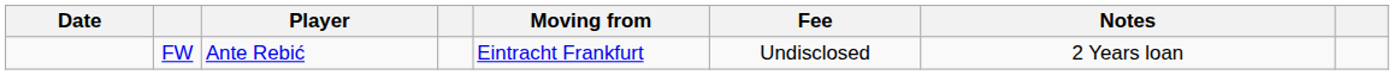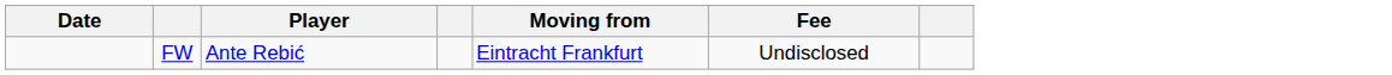 <table class="wikitable sortable">
 <tr>
 <th style="width:110px">Date</th>
 <th style="width:30px"></th>
 <th style="width:180px">Player</th>
 <th style="width:20px"></th>
 <th style="width:180px">Moving from</th>
 <th style="width:160px">Fee</th>
-<th style="width:320px" class="unsortable">Notes</th>
 <th style="width:35px"></th>
 </tr>
 <tr>
 <td></td>
 <td style="text-align:center"><a href='#'>FW</a></td>
 <td> <a href='#'>Ante Rebić</a></td>
 <td style="text-align:center"></td>
 <td> <a href='#'>Eintracht Frankfurt</a></td>
 <td style="text-align:center">Undisclosed</td>
-<td style="text-align:center">2 Years loan</td>
 <td></td>
 </tr>
 </table>
